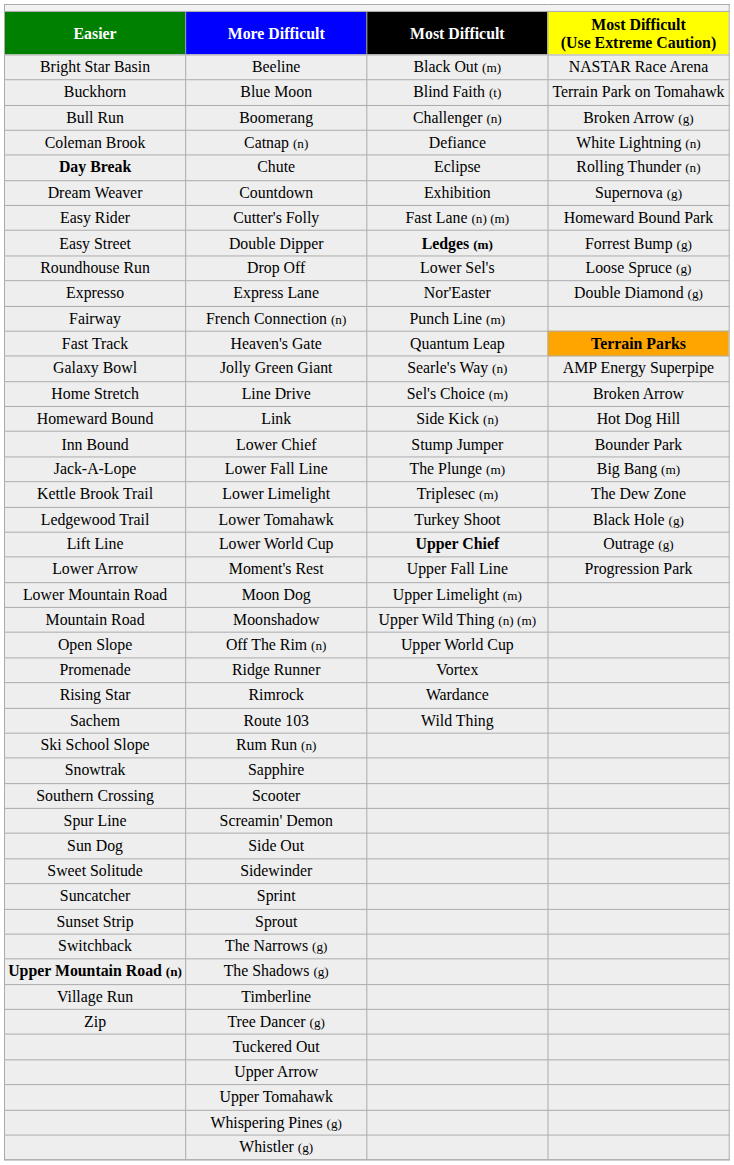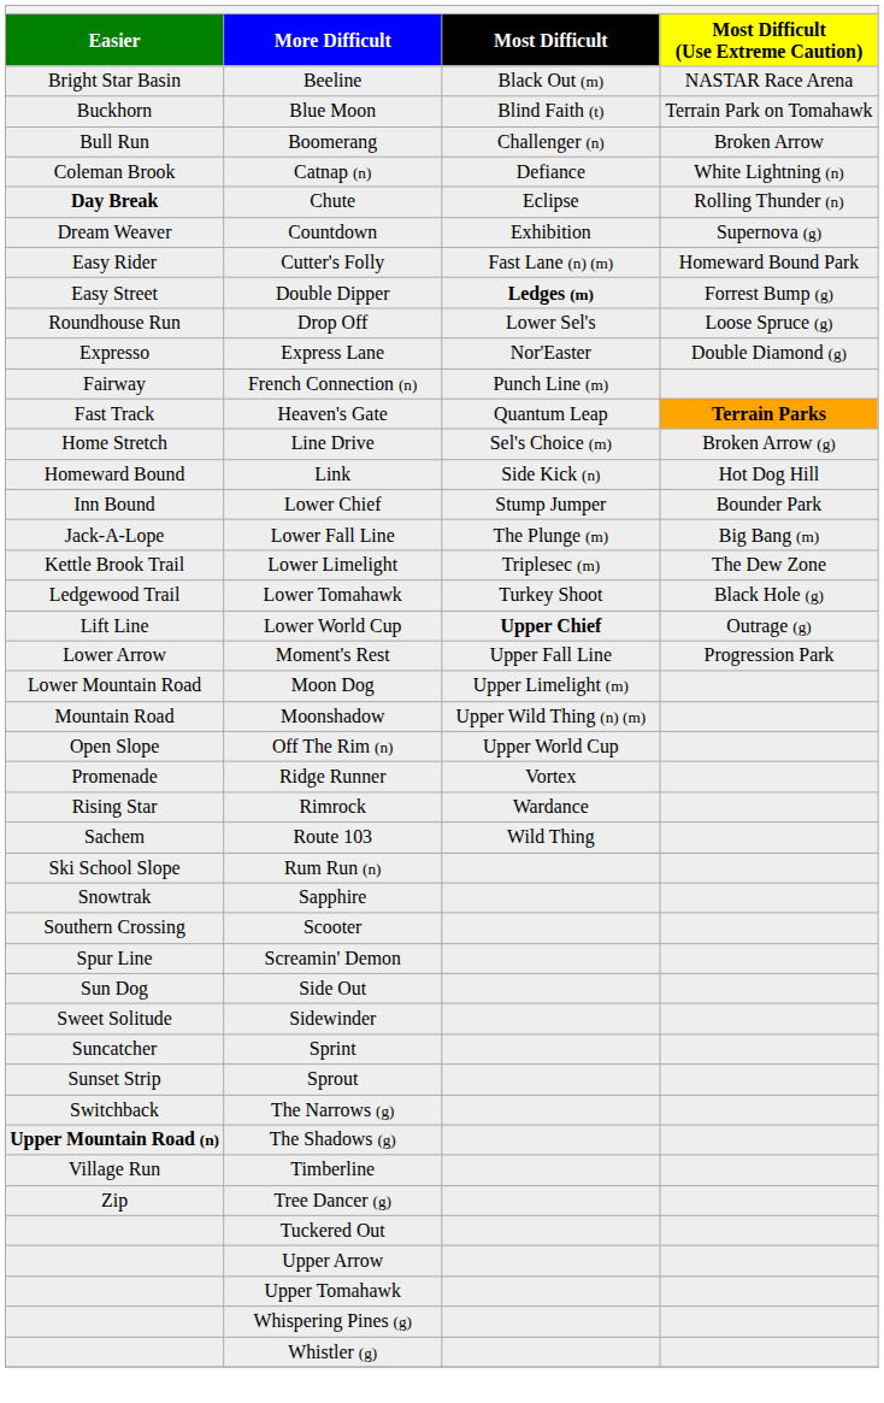 <table class="wikitable" style="text-align:center">
 <tr>
 <th colspan=4></th>
 </tr>
 <tr>
 <th width=25% style="background:green; color:white;">Easier</th>
 <th width=25% style="background:blue; color:white;">More Difficult</th>
 <th width=25% style="background:black; color:white;">Most Difficult</th>
 <th width=25% style="background:yellow; color:black;">Most Difficult<br>(Use Extreme Caution)</th>
 </tr>
 <tr bgcolor="#eeeeee">
 <td>Bright Star Basin</td>
 <td>Beeline</td>
 <td>Black Out <small>(m)</small></td>
 <td>NASTAR Race Arena</td>
 </tr>
 <tr bgcolor="#eeeeee">
 <td>Buckhorn</td>
 <td>Blue Moon</td>
 <td>Blind Faith <small>(t)</small></td>
 <td>Terrain Park on Tomahawk</td>
 </tr>
 <tr bgcolor="#eeeeee">
 <td>Bull Run</td>
 <td>Boomerang</td>
 <td>Challenger <small>(n)</small></td>
-<td>Broken Arrow <small> (g)</small></td>
+<td>Broken Arrow</td>
 </tr>
 <tr bgcolor="#eeeeee">
 <td>Coleman Brook</td>
 <td>Catnap <small>(n)</small></td>
 <td>Defiance</td>
 <td>White Lightning <small>(n)</small></td>
 </tr>
 <tr bgcolor="#eeeeee">
 <td><strong>Day Break</strong></td>
 <td>Chute</td>
 <td>Eclipse</td>
 <td>Rolling Thunder <small>(n)</small></td>
 </tr>
 <tr bgcolor="#eeeeee">
 <td>Dream Weaver</td>
 <td>Countdown</td>
 <td>Exhibition</td>
 <td>Supernova <small>(g)</small></td>
 </tr>
 <tr bgcolor="#eeeeee">
 <td>Easy Rider</td>
 <td>Cutter's Folly</td>
 <td>Fast Lane <small>(n) (m)</small></td>
 <td>Homeward Bound Park</td>
 </tr>
 <tr bgcolor="#eeeeee">
 <td>Easy Street</td>
 <td>Double Dipper</td>
 <td><strong>Ledges <small>(m)</small></strong></td>
 <td>Forrest Bump <small>(g)</small></td>
 </tr>
 <tr bgcolor="#eeeeee">
 <td>Roundhouse Run</td>
 <td>Drop Off</td>
 <td>Lower Sel's</td>
 <td>Loose Spruce <small>(g)</small></td>
 </tr>
 <tr bgcolor="#eeeeee">
 <td>Expresso</td>
 <td>Express Lane</td>
 <td>Nor'Easter</td>
 <td>Double Diamond <small>(g)</small></td>
 </tr>
 <tr bgcolor="#eeeeee">
 <td>Fairway</td>
 <td>French Connection <small>(n)</small></td>
 <td>Punch Line <small>(m)</small></td>
 <td></td>
 </tr>
 <tr bgcolor="#eeeeee">
 <td>Fast Track</td>
 <td>Heaven's Gate</td>
 <td>Quantum Leap</td>
 <td bgcolor="orange"><strong>Terrain Parks</strong></td>
 </tr>
 <tr bgcolor="#eeeeee">
-<td>Galaxy Bowl</td>
-<td>Jolly Green Giant</td>
-<td>Searle's Way <small>(n)</small></td>
-<td>AMP Energy Superpipe</td>
-</tr>
-<tr bgcolor="#eeeeee">
 <td>Home Stretch</td>
 <td>Line Drive</td>
 <td>Sel's Choice <small>(m)</small></td>
-<td>Broken Arrow</td>
+<td>Broken Arrow <small> (g)</small></td>
 </tr>
 <tr bgcolor="#eeeeee">
 <td>Homeward Bound</td>
 <td>Link</td>
 <td>Side Kick <small>(n)</small></td>
 <td>Hot Dog Hill</td>
 </tr>
 <tr bgcolor="#eeeeee">
 <td>Inn Bound</td>
 <td>Lower Chief</td>
 <td>Stump Jumper</td>
 <td>Bounder Park</td>
 </tr>
 <tr bgcolor="#eeeeee">
 <td>Jack-A-Lope</td>
 <td>Lower Fall Line</td>
 <td>The Plunge <small>(m)</small></td>
 <td>Big Bang <small>(m)</small></td>
 </tr>
 <tr bgcolor="#eeeeee">
 <td>Kettle Brook Trail</td>
 <td>Lower Limelight</td>
 <td>Triplesec <small>(m)</small></td>
 <td>The Dew Zone</td>
 </tr>
 <tr bgcolor="#eeeeee">
 <td>Ledgewood Trail</td>
 <td>Lower Tomahawk</td>
 <td>Turkey Shoot</td>
 <td>Black Hole <small>(g)</small></td>
 </tr>
 <tr bgcolor="#eeeeee">
 <td>Lift Line</td>
 <td>Lower World Cup</td>
 <td><strong>Upper Chief</strong></td>
 <td>Outrage <small>(g)</small></td>
 </tr>
 <tr bgcolor="#eeeeee">
 <td>Lower Arrow</td>
 <td>Moment's Rest</td>
 <td>Upper Fall Line</td>
 <td>Progression Park</td>
 </tr>
 <tr bgcolor="#eeeeee">
 <td>Lower Mountain Road</td>
 <td>Moon Dog</td>
 <td>Upper Limelight <small>(m)</small></td>
 <td></td>
 </tr>
 <tr bgcolor="#eeeeee">
 <td>Mountain Road</td>
 <td>Moonshadow</td>
 <td>Upper Wild Thing <small>(n) (m)</small></td>
 <td></td>
 </tr>
 <tr bgcolor="#eeeeee">
 <td>Open Slope</td>
 <td>Off The Rim <small>(n)</small></td>
 <td>Upper World Cup</td>
 <td></td>
 </tr>
 <tr bgcolor="#eeeeee">
 <td>Promenade</td>
 <td>Ridge Runner</td>
 <td>Vortex</td>
 <td></td>
 </tr>
 <tr bgcolor="#eeeeee">
 <td>Rising Star</td>
 <td>Rimrock</td>
 <td>Wardance</td>
 <td></td>
 </tr>
 <tr bgcolor="#eeeeee">
 <td>Sachem</td>
 <td>Route 103</td>
 <td>Wild Thing</td>
 <td></td>
 </tr>
 <tr bgcolor="#eeeeee">
 <td>Ski School Slope</td>
 <td>Rum Run <small>(n)</small></td>
 <td></td>
 <td></td>
 </tr>
 <tr bgcolor="#eeeeee">
 <td>Snowtrak</td>
 <td>Sapphire</td>
 <td></td>
 <td></td>
 </tr>
 <tr bgcolor="#eeeeee">
 <td>Southern Crossing</td>
 <td>Scooter</td>
 <td></td>
 <td></td>
 </tr>
 <tr bgcolor="#eeeeee">
 <td>Spur Line</td>
 <td>Screamin' Demon</td>
 <td></td>
 <td></td>
 </tr>
 <tr bgcolor="#eeeeee">
 <td>Sun Dog</td>
 <td>Side Out</td>
 <td></td>
 <td></td>
 </tr>
 <tr bgcolor="#eeeeee">
 <td>Sweet Solitude</td>
 <td>Sidewinder</td>
 <td></td>
 <td></td>
 </tr>
 <tr bgcolor="#eeeeee">
 <td>Suncatcher</td>
 <td>Sprint</td>
 <td></td>
 <td></td>
 </tr>
 <tr bgcolor="#eeeeee">
 <td>Sunset Strip</td>
 <td>Sprout</td>
 <td></td>
 <td></td>
 </tr>
 <tr bgcolor="#eeeeee">
 <td>Switchback</td>
 <td>The Narrows <small>(g)</small></td>
 <td></td>
 <td></td>
 </tr>
 <tr bgcolor="#eeeeee">
 <td><strong>Upper Mountain Road <small>(n)</small></strong></td>
 <td>The Shadows <small>(g)</small></td>
 <td></td>
 <td></td>
 </tr>
 <tr bgcolor="#eeeeee">
 <td>Village Run</td>
 <td>Timberline</td>
 <td></td>
 <td></td>
 </tr>
 <tr bgcolor="#eeeeee">
 <td>Zip</td>
 <td>Tree Dancer <small>(g)</small></td>
 <td></td>
 <td></td>
 </tr>
 <tr bgcolor="#eeeeee">
 <td></td>
 <td>Tuckered Out</td>
 <td></td>
 <td></td>
 </tr>
 <tr bgcolor="#eeeeee">
 <td></td>
 <td>Upper Arrow</td>
 <td></td>
 <td></td>
 </tr>
 <tr bgcolor="#eeeeee">
 <td></td>
 <td>Upper Tomahawk</td>
 <td></td>
 <td></td>
 </tr>
 <tr bgcolor="#eeeeee">
 <td></td>
 <td>Whispering Pines <small>(g)</small></td>
 <td></td>
 <td></td>
 </tr>
 <tr bgcolor="#eeeeee">
 <td></td>
 <td>Whistler <small>(g)</small></td>
 <td></td>
 <td></td>
 </tr>
 <tr>
 </tr>
 </table>
